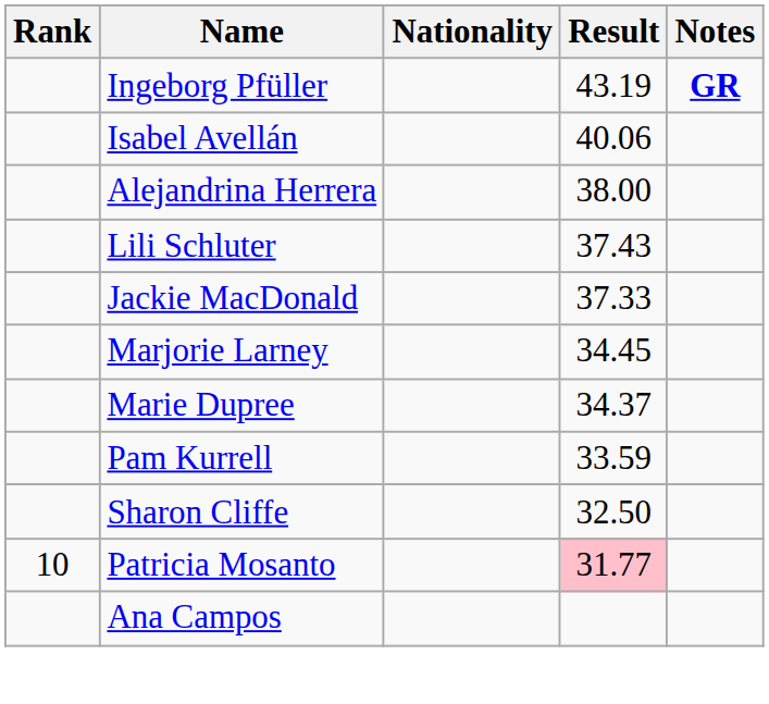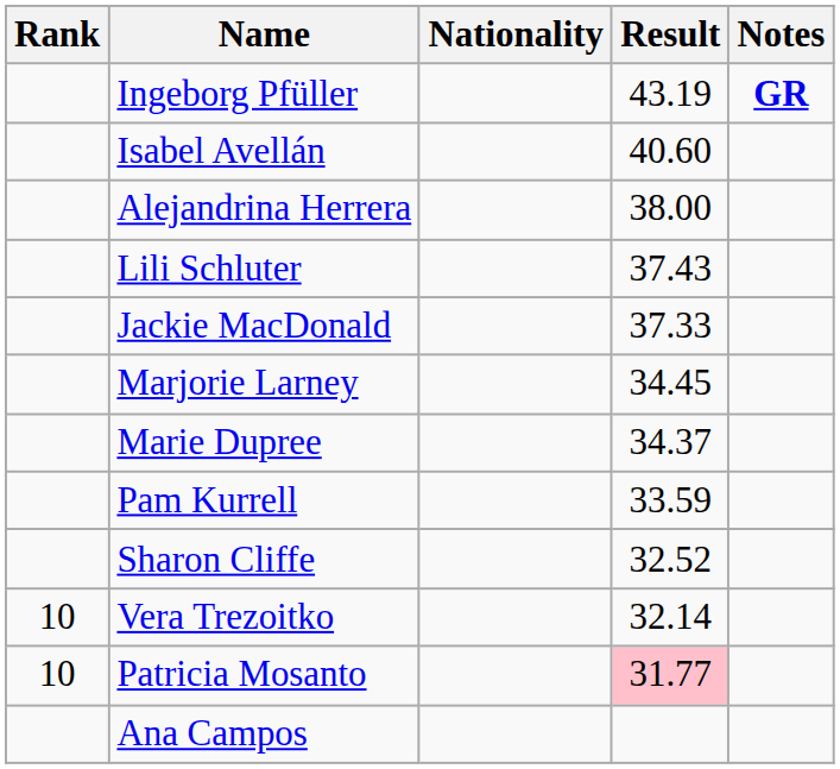 <table class="wikitable sortable" style="text-align:center">
 <tr>
 <th>Rank</th>
 <th>Name</th>
 <th>Nationality</th>
 <th>Result</th>
 <th>Notes</th>
 </tr>
 <tr>
 <td></td>
 <td align=left><a href='#'>Ingeborg Pfüller</a></td>
 <td align=left></td>
 <td>43.19</td>
 <td><strong><a href='#'>GR</a></strong></td>
 </tr>
 <tr>
 <td></td>
 <td align=left><a href='#'>Isabel Avellán</a></td>
 <td align=left></td>
-<td>40.06</td>
+<td>40.60</td>
 <td></td>
 </tr>
 <tr>
 <td></td>
 <td align=left><a href='#'>Alejandrina Herrera</a></td>
 <td align=left></td>
 <td>38.00</td>
 <td></td>
 </tr>
 <tr>
 <td></td>
 <td align=left><a href='#'>Lili Schluter</a></td>
 <td align=left></td>
 <td>37.43</td>
 <td></td>
 </tr>
 <tr>
 <td></td>
 <td align=left><a href='#'>Jackie MacDonald</a></td>
 <td align=left></td>
 <td>37.33</td>
 <td></td>
 </tr>
 <tr>
 <td></td>
 <td align=left><a href='#'>Marjorie Larney</a></td>
 <td align=left></td>
 <td>34.45</td>
 <td></td>
 </tr>
 <tr>
 <td></td>
 <td align=left><a href='#'>Marie Dupree</a></td>
 <td align=left></td>
 <td>34.37</td>
 <td></td>
 </tr>
 <tr>
 <td></td>
 <td align=left><a href='#'>Pam Kurrell</a></td>
 <td align=left></td>
 <td>33.59</td>
 <td></td>
 </tr>
 <tr>
 <td></td>
 <td align=left><a href='#'>Sharon Cliffe</a></td>
 <td align=left></td>
-<td>32.50</td>
+<td>32.52</td>
+<td></td>
+</tr>
+<tr>
+<td>10</td>
+<td align=left><a href='#'>Vera Trezoitko</a></td>
+<td align=left></td>
+<td>32.14</td>
 <td></td>
 </tr>
 <tr>
 <td>10</td>
 <td align=left><a href='#'>Patricia Mosanto</a></td>
 <td align=left></td>
 <td style="background: pink;">31.77</td>
 <td></td>
 </tr>
 <tr>
 <td></td>
 <td align=left><a href='#'>Ana Campos</a></td>
 <td align=left></td>
 <td></td>
 <td></td>
 </tr>
 </table>
